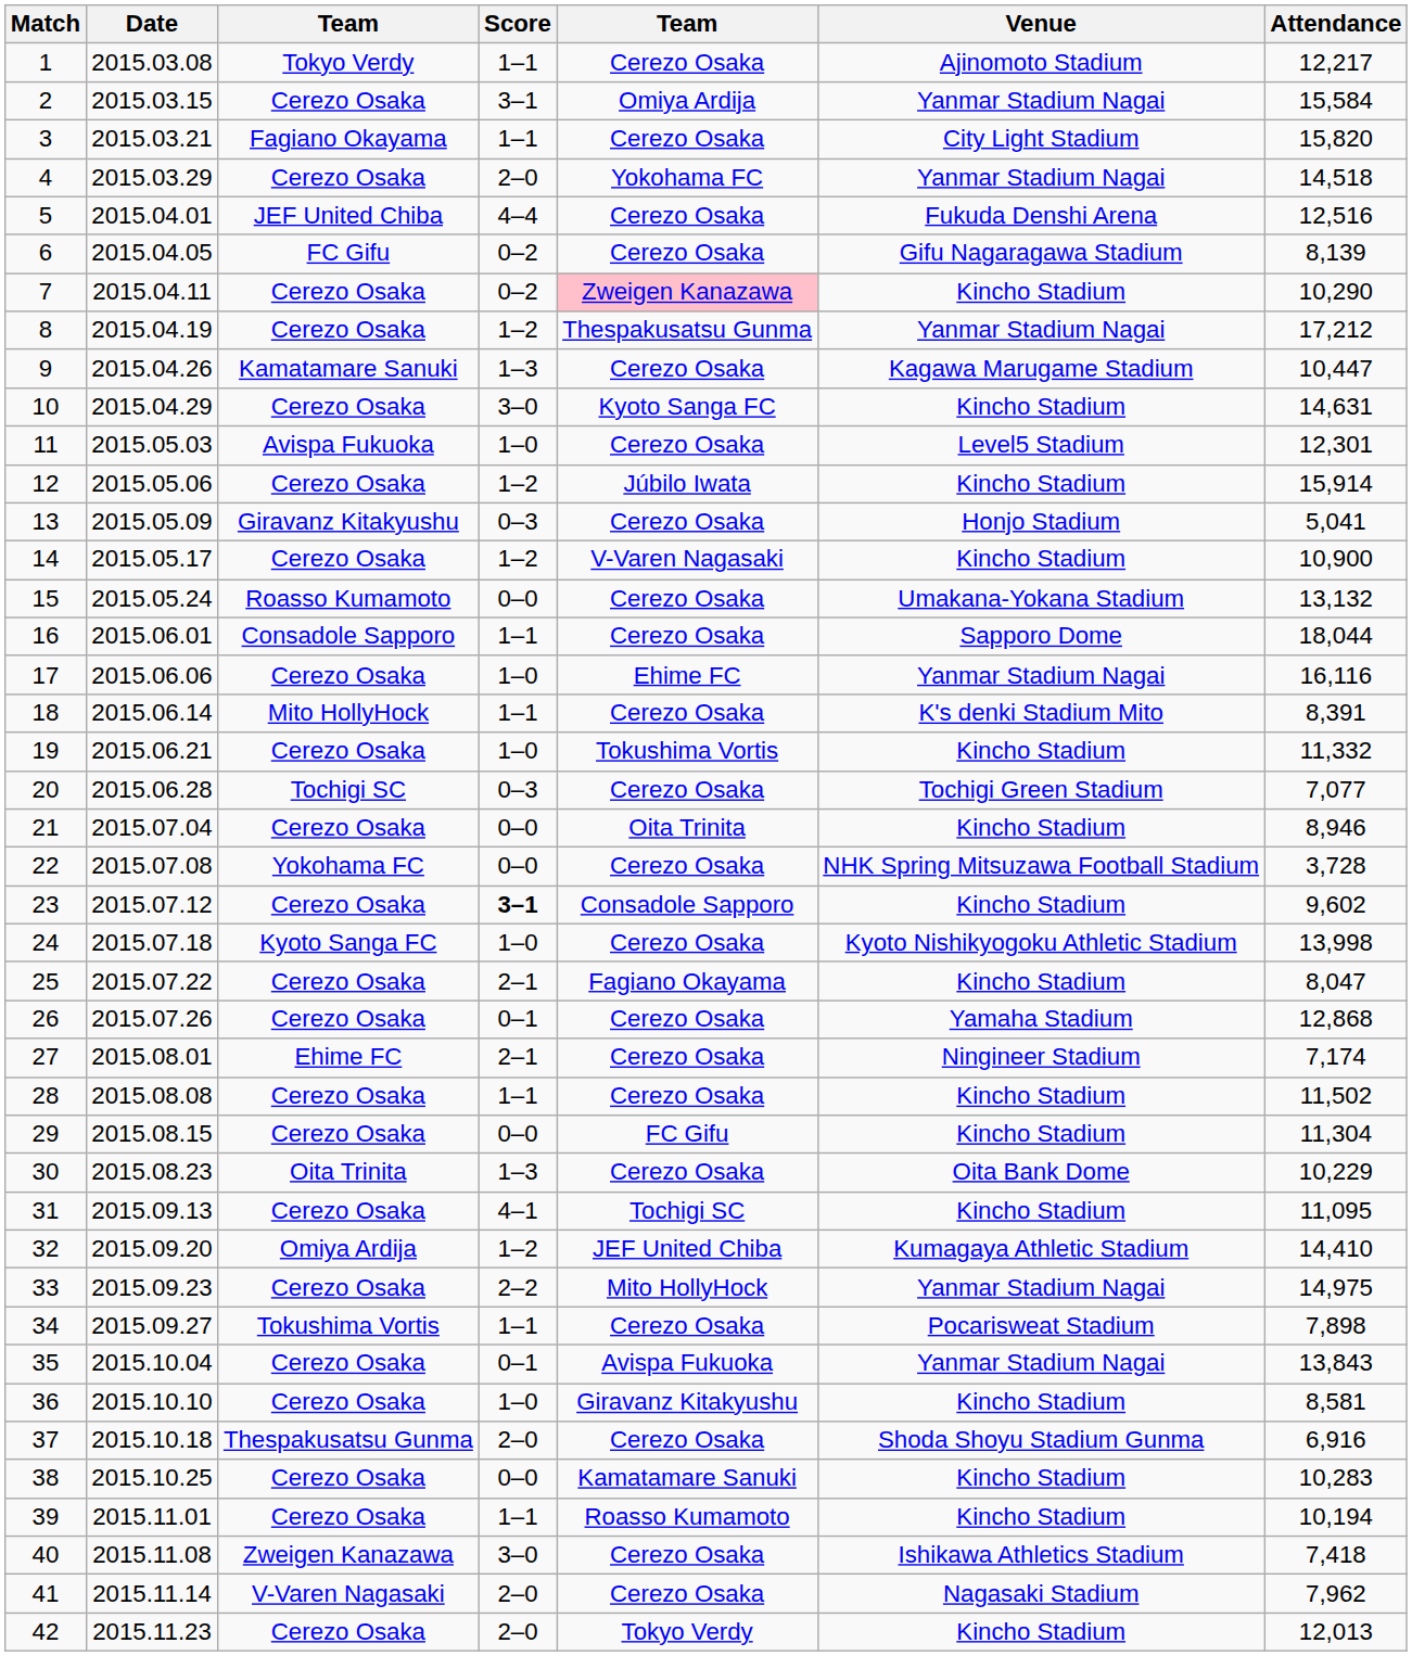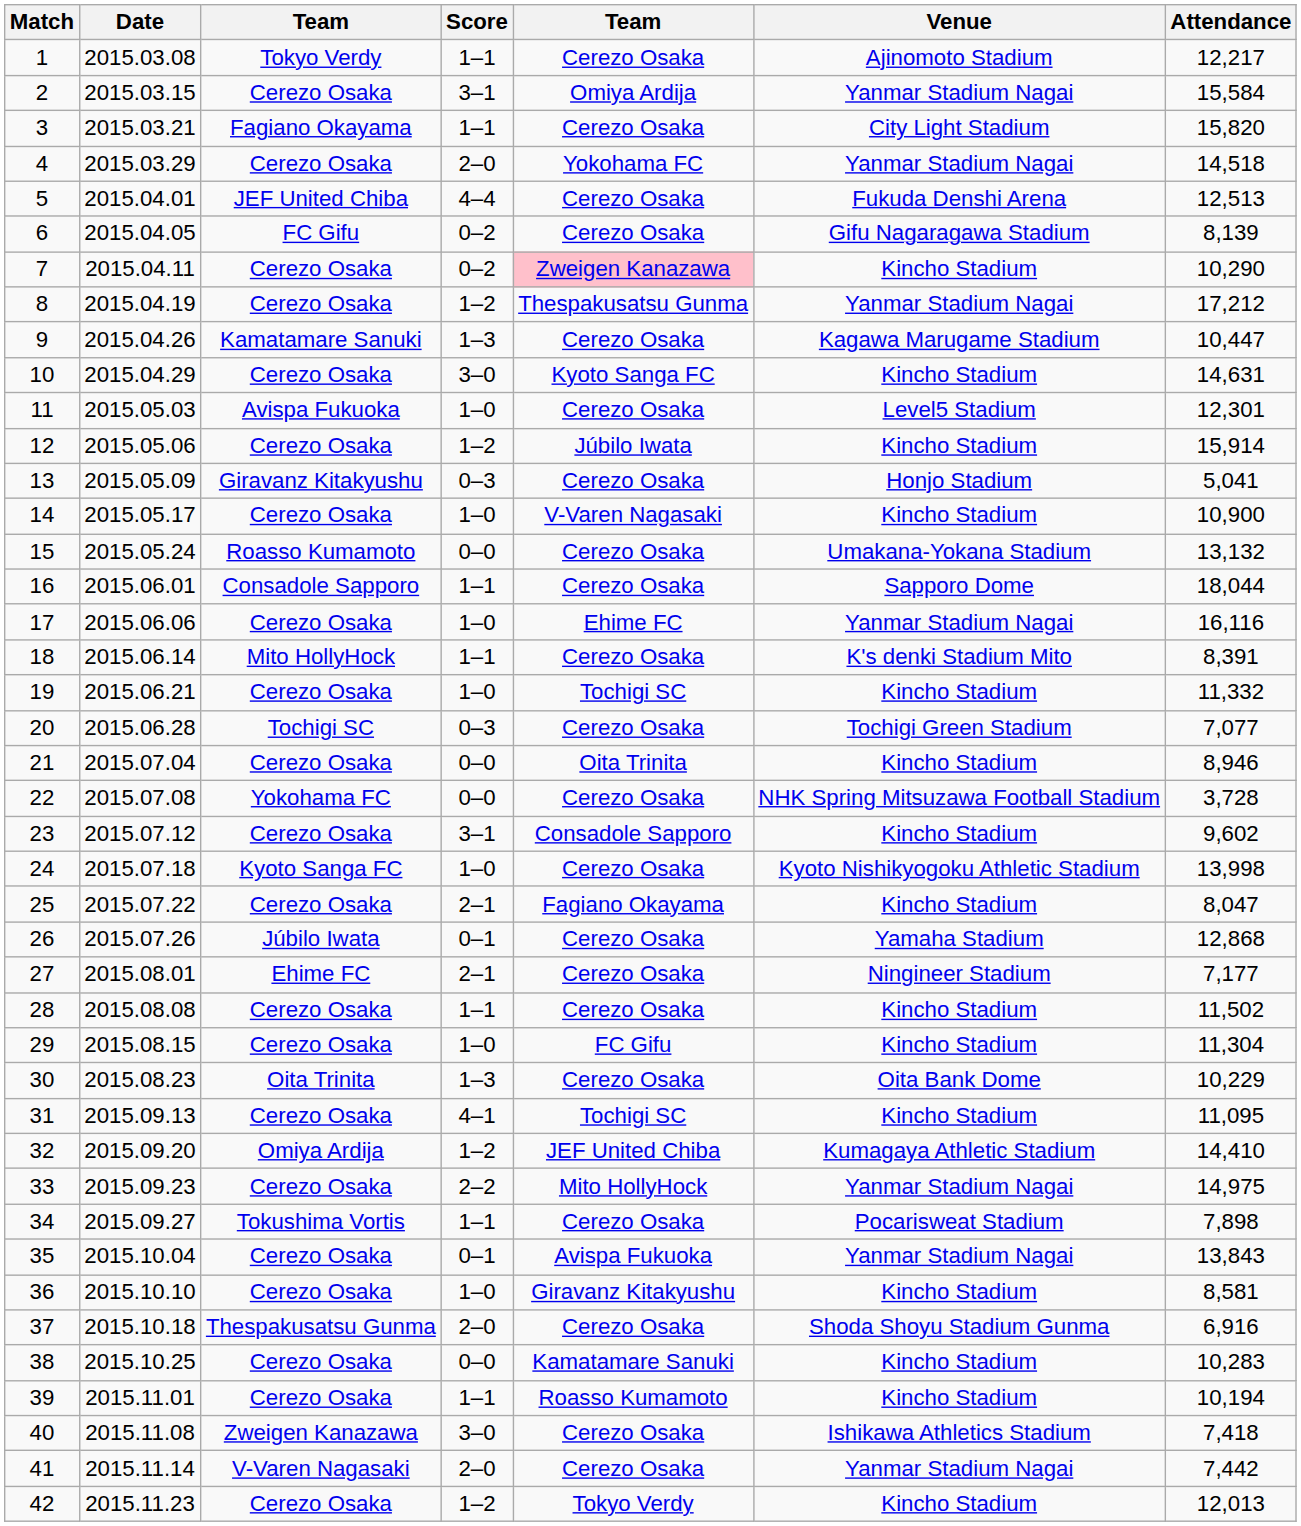 <table class="wikitable" style="text-align:center;">
 <tr>
 <th>Match</th>
 <th>Date</th>
 <th>Team</th>
 <th>Score</th>
 <th>Team</th>
 <th>Venue</th>
 <th>Attendance</th>
 </tr>
 <tr>
 <td>1</td>
 <td>2015.03.08</td>
 <td><a href='#'>Tokyo Verdy</a></td>
 <td>1–1</td>
 <td><a href='#'>Cerezo Osaka</a></td>
 <td><a href='#'>Ajinomoto Stadium</a></td>
 <td>12,217</td>
 </tr>
 <tr>
 <td>2</td>
 <td>2015.03.15</td>
 <td><a href='#'>Cerezo Osaka</a></td>
 <td>3–1</td>
 <td><a href='#'>Omiya Ardija</a></td>
 <td><a href='#'>Yanmar Stadium Nagai</a></td>
 <td>15,584</td>
 </tr>
 <tr>
 <td>3</td>
 <td>2015.03.21</td>
 <td><a href='#'>Fagiano Okayama</a></td>
 <td>1–1</td>
 <td><a href='#'>Cerezo Osaka</a></td>
 <td><a href='#'>City Light Stadium</a></td>
 <td>15,820</td>
 </tr>
 <tr>
 <td>4</td>
 <td>2015.03.29</td>
 <td><a href='#'>Cerezo Osaka</a></td>
 <td>2–0</td>
 <td><a href='#'>Yokohama FC</a></td>
 <td><a href='#'>Yanmar Stadium Nagai</a></td>
 <td>14,518</td>
 </tr>
 <tr>
 <td>5</td>
 <td>2015.04.01</td>
 <td><a href='#'>JEF United Chiba</a></td>
 <td>4–4</td>
 <td><a href='#'>Cerezo Osaka</a></td>
 <td><a href='#'>Fukuda Denshi Arena</a></td>
-<td>12,516</td>
+<td>12,513</td>
 </tr>
 <tr>
 <td>6</td>
 <td>2015.04.05</td>
 <td><a href='#'>FC Gifu</a></td>
 <td>0–2</td>
 <td><a href='#'>Cerezo Osaka</a></td>
 <td><a href='#'>Gifu Nagaragawa Stadium</a></td>
 <td>8,139</td>
 </tr>
 <tr>
 <td>7</td>
 <td>2015.04.11</td>
 <td><a href='#'>Cerezo Osaka</a></td>
 <td>0–2</td>
 <td style="background: pink;"><a href='#'>Zweigen Kanazawa</a></td>
 <td><a href='#'>Kincho Stadium</a></td>
 <td>10,290</td>
 </tr>
 <tr>
 <td>8</td>
 <td>2015.04.19</td>
 <td><a href='#'>Cerezo Osaka</a></td>
 <td>1–2</td>
 <td><a href='#'>Thespakusatsu Gunma</a></td>
 <td><a href='#'>Yanmar Stadium Nagai</a></td>
 <td>17,212</td>
 </tr>
 <tr>
 <td>9</td>
 <td>2015.04.26</td>
 <td><a href='#'>Kamatamare Sanuki</a></td>
 <td>1–3</td>
 <td><a href='#'>Cerezo Osaka</a></td>
 <td><a href='#'>Kagawa Marugame Stadium</a></td>
 <td>10,447</td>
 </tr>
 <tr>
 <td>10</td>
 <td>2015.04.29</td>
 <td><a href='#'>Cerezo Osaka</a></td>
 <td>3–0</td>
 <td><a href='#'>Kyoto Sanga FC</a></td>
 <td><a href='#'>Kincho Stadium</a></td>
 <td>14,631</td>
 </tr>
 <tr>
 <td>11</td>
 <td>2015.05.03</td>
 <td><a href='#'>Avispa Fukuoka</a></td>
 <td>1–0</td>
 <td><a href='#'>Cerezo Osaka</a></td>
 <td><a href='#'>Level5 Stadium</a></td>
 <td>12,301</td>
 </tr>
 <tr>
 <td>12</td>
 <td>2015.05.06</td>
 <td><a href='#'>Cerezo Osaka</a></td>
 <td>1–2</td>
 <td><a href='#'>Júbilo Iwata</a></td>
 <td><a href='#'>Kincho Stadium</a></td>
 <td>15,914</td>
 </tr>
 <tr>
 <td>13</td>
 <td>2015.05.09</td>
 <td><a href='#'>Giravanz Kitakyushu</a></td>
 <td>0–3</td>
 <td><a href='#'>Cerezo Osaka</a></td>
 <td><a href='#'>Honjo Stadium</a></td>
 <td>5,041</td>
 </tr>
 <tr>
 <td>14</td>
 <td>2015.05.17</td>
 <td><a href='#'>Cerezo Osaka</a></td>
-<td>1–2</td>
+<td>1–0</td>
 <td><a href='#'>V-Varen Nagasaki</a></td>
 <td><a href='#'>Kincho Stadium</a></td>
 <td>10,900</td>
 </tr>
 <tr>
 <td>15</td>
 <td>2015.05.24</td>
 <td><a href='#'>Roasso Kumamoto</a></td>
 <td>0–0</td>
 <td><a href='#'>Cerezo Osaka</a></td>
 <td><a href='#'>Umakana-Yokana Stadium</a></td>
 <td>13,132</td>
 </tr>
 <tr>
 <td>16</td>
 <td>2015.06.01</td>
 <td><a href='#'>Consadole Sapporo</a></td>
 <td>1–1</td>
 <td><a href='#'>Cerezo Osaka</a></td>
 <td><a href='#'>Sapporo Dome</a></td>
 <td>18,044</td>
 </tr>
 <tr>
 <td>17</td>
 <td>2015.06.06</td>
 <td><a href='#'>Cerezo Osaka</a></td>
 <td>1–0</td>
 <td><a href='#'>Ehime FC</a></td>
 <td><a href='#'>Yanmar Stadium Nagai</a></td>
 <td>16,116</td>
 </tr>
 <tr>
 <td>18</td>
 <td>2015.06.14</td>
 <td><a href='#'>Mito HollyHock</a></td>
 <td>1–1</td>
 <td><a href='#'>Cerezo Osaka</a></td>
 <td><a href='#'>K's denki Stadium Mito</a></td>
 <td>8,391</td>
 </tr>
 <tr>
 <td>19</td>
 <td>2015.06.21</td>
 <td><a href='#'>Cerezo Osaka</a></td>
 <td>1–0</td>
-<td><a href='#'>Tokushima Vortis</a></td>
+<td><a href='#'>Tochigi SC</a></td>
 <td><a href='#'>Kincho Stadium</a></td>
 <td>11,332</td>
 </tr>
 <tr>
 <td>20</td>
 <td>2015.06.28</td>
 <td><a href='#'>Tochigi SC</a></td>
 <td>0–3</td>
 <td><a href='#'>Cerezo Osaka</a></td>
 <td><a href='#'>Tochigi Green Stadium</a></td>
 <td>7,077</td>
 </tr>
 <tr>
 <td>21</td>
 <td>2015.07.04</td>
 <td><a href='#'>Cerezo Osaka</a></td>
 <td>0–0</td>
 <td><a href='#'>Oita Trinita</a></td>
 <td><a href='#'>Kincho Stadium</a></td>
 <td>8,946</td>
 </tr>
 <tr>
 <td>22</td>
 <td>2015.07.08</td>
 <td><a href='#'>Yokohama FC</a></td>
 <td>0–0</td>
 <td><a href='#'>Cerezo Osaka</a></td>
 <td><a href='#'>NHK Spring Mitsuzawa Football Stadium</a></td>
 <td>3,728</td>
 </tr>
 <tr>
 <td>23</td>
 <td>2015.07.12</td>
 <td><a href='#'>Cerezo Osaka</a></td>
-<td><strong>3–1</strong></td>
+<td>3–1</td>
 <td><a href='#'>Consadole Sapporo</a></td>
 <td><a href='#'>Kincho Stadium</a></td>
 <td>9,602</td>
 </tr>
 <tr>
 <td>24</td>
 <td>2015.07.18</td>
 <td><a href='#'>Kyoto Sanga FC</a></td>
 <td>1–0</td>
 <td><a href='#'>Cerezo Osaka</a></td>
 <td><a href='#'>Kyoto Nishikyogoku Athletic Stadium</a></td>
 <td>13,998</td>
 </tr>
 <tr>
 <td>25</td>
 <td>2015.07.22</td>
 <td><a href='#'>Cerezo Osaka</a></td>
 <td>2–1</td>
 <td><a href='#'>Fagiano Okayama</a></td>
 <td><a href='#'>Kincho Stadium</a></td>
 <td>8,047</td>
 </tr>
 <tr>
 <td>26</td>
 <td>2015.07.26</td>
-<td><a href='#'>Cerezo Osaka</a></td>
+<td><a href='#'>Júbilo Iwata</a></td>
 <td>0–1</td>
 <td><a href='#'>Cerezo Osaka</a></td>
 <td><a href='#'>Yamaha Stadium</a></td>
 <td>12,868</td>
 </tr>
 <tr>
 <td>27</td>
 <td>2015.08.01</td>
 <td><a href='#'>Ehime FC</a></td>
 <td>2–1</td>
 <td><a href='#'>Cerezo Osaka</a></td>
 <td><a href='#'>Ningineer Stadium</a></td>
-<td>7,174</td>
+<td>7,177</td>
 </tr>
 <tr>
 <td>28</td>
 <td>2015.08.08</td>
 <td><a href='#'>Cerezo Osaka</a></td>
 <td>1–1</td>
 <td><a href='#'>Cerezo Osaka</a></td>
 <td><a href='#'>Kincho Stadium</a></td>
 <td>11,502</td>
 </tr>
 <tr>
 <td>29</td>
 <td>2015.08.15</td>
 <td><a href='#'>Cerezo Osaka</a></td>
-<td>0–0</td>
+<td>1–0</td>
 <td><a href='#'>FC Gifu</a></td>
 <td><a href='#'>Kincho Stadium</a></td>
 <td>11,304</td>
 </tr>
 <tr>
 <td>30</td>
 <td>2015.08.23</td>
 <td><a href='#'>Oita Trinita</a></td>
 <td>1–3</td>
 <td><a href='#'>Cerezo Osaka</a></td>
 <td><a href='#'>Oita Bank Dome</a></td>
 <td>10,229</td>
 </tr>
 <tr>
 <td>31</td>
 <td>2015.09.13</td>
 <td><a href='#'>Cerezo Osaka</a></td>
 <td>4–1</td>
 <td><a href='#'>Tochigi SC</a></td>
 <td><a href='#'>Kincho Stadium</a></td>
 <td>11,095</td>
 </tr>
 <tr>
 <td>32</td>
 <td>2015.09.20</td>
 <td><a href='#'>Omiya Ardija</a></td>
 <td>1–2</td>
 <td><a href='#'>JEF United Chiba</a></td>
 <td><a href='#'>Kumagaya Athletic Stadium</a></td>
 <td>14,410</td>
 </tr>
 <tr>
 <td>33</td>
 <td>2015.09.23</td>
 <td><a href='#'>Cerezo Osaka</a></td>
 <td>2–2</td>
 <td><a href='#'>Mito HollyHock</a></td>
 <td><a href='#'>Yanmar Stadium Nagai</a></td>
 <td>14,975</td>
 </tr>
 <tr>
 <td>34</td>
 <td>2015.09.27</td>
 <td><a href='#'>Tokushima Vortis</a></td>
 <td>1–1</td>
 <td><a href='#'>Cerezo Osaka</a></td>
 <td><a href='#'>Pocarisweat Stadium</a></td>
 <td>7,898</td>
 </tr>
 <tr>
 <td>35</td>
 <td>2015.10.04</td>
 <td><a href='#'>Cerezo Osaka</a></td>
 <td>0–1</td>
 <td><a href='#'>Avispa Fukuoka</a></td>
 <td><a href='#'>Yanmar Stadium Nagai</a></td>
 <td>13,843</td>
 </tr>
 <tr>
 <td>36</td>
 <td>2015.10.10</td>
 <td><a href='#'>Cerezo Osaka</a></td>
 <td>1–0</td>
 <td><a href='#'>Giravanz Kitakyushu</a></td>
 <td><a href='#'>Kincho Stadium</a></td>
 <td>8,581</td>
 </tr>
 <tr>
 <td>37</td>
 <td>2015.10.18</td>
 <td><a href='#'>Thespakusatsu Gunma</a></td>
 <td>2–0</td>
 <td><a href='#'>Cerezo Osaka</a></td>
 <td><a href='#'>Shoda Shoyu Stadium Gunma</a></td>
 <td>6,916</td>
 </tr>
 <tr>
 <td>38</td>
 <td>2015.10.25</td>
 <td><a href='#'>Cerezo Osaka</a></td>
 <td>0–0</td>
 <td><a href='#'>Kamatamare Sanuki</a></td>
 <td><a href='#'>Kincho Stadium</a></td>
 <td>10,283</td>
 </tr>
 <tr>
 <td>39</td>
 <td>2015.11.01</td>
 <td><a href='#'>Cerezo Osaka</a></td>
 <td>1–1</td>
 <td><a href='#'>Roasso Kumamoto</a></td>
 <td><a href='#'>Kincho Stadium</a></td>
 <td>10,194</td>
 </tr>
 <tr>
 <td>40</td>
 <td>2015.11.08</td>
 <td><a href='#'>Zweigen Kanazawa</a></td>
 <td>3–0</td>
 <td><a href='#'>Cerezo Osaka</a></td>
 <td><a href='#'>Ishikawa Athletics Stadium</a></td>
 <td>7,418</td>
 </tr>
 <tr>
 <td>41</td>
 <td>2015.11.14</td>
 <td><a href='#'>V-Varen Nagasaki</a></td>
 <td>2–0</td>
 <td><a href='#'>Cerezo Osaka</a></td>
-<td><a href='#'>Nagasaki Stadium</a></td>
-<td>7,962</td>
+<td><a href='#'>Yanmar Stadium Nagai</a></td>
+<td>7,442</td>
 </tr>
 <tr>
 <td>42</td>
 <td>2015.11.23</td>
 <td><a href='#'>Cerezo Osaka</a></td>
-<td>2–0</td>
+<td>1–2</td>
 <td><a href='#'>Tokyo Verdy</a></td>
 <td><a href='#'>Kincho Stadium</a></td>
 <td>12,013</td>
 </tr>
 </table>
